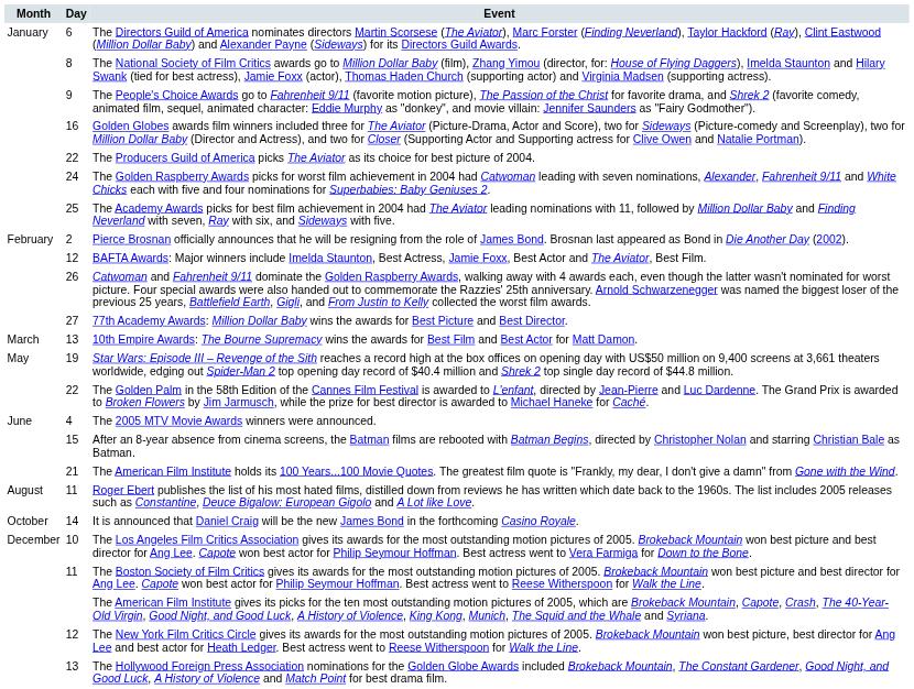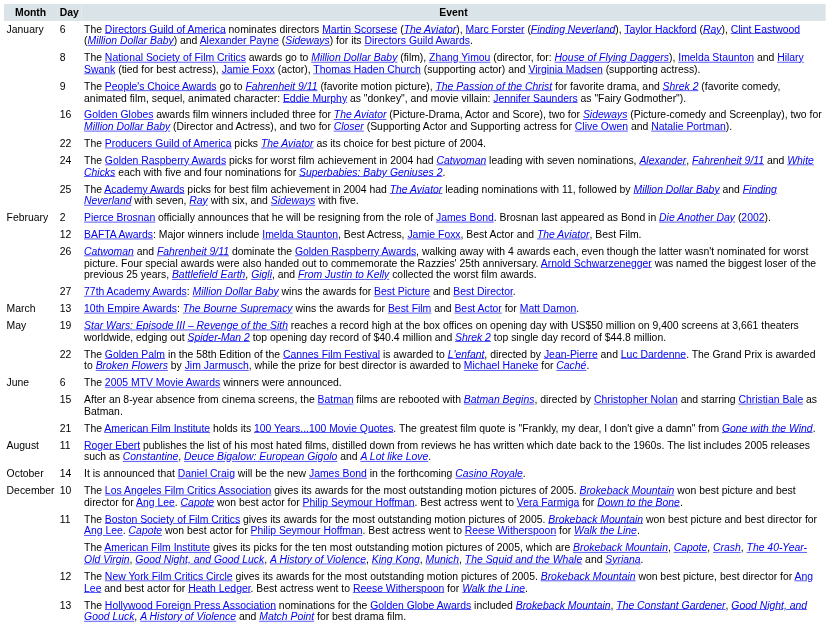 <table cellspacing="0" cellpadding="4" border="0">
 <tr style="background:#dae3e7; text-align:center;">
 <td><strong>Month</strong></td>
 <td><strong>Day</strong></td>
 <td><strong>Event</strong></td>
 </tr>
 <tr valign="top">
 <td rowspan="7">January</td>
 <td>6</td>
 <td>The <a href='#'>Directors Guild of America</a> nominates directors <a href='#'>Martin Scorsese</a> (<em><a href='#'>The Aviator</a></em>), <a href='#'>Marc Forster</a> (<em><a href='#'>Finding Neverland</a></em>), <a href='#'>Taylor Hackford</a> (<em><a href='#'>Ray</a></em>), <a href='#'>Clint Eastwood</a> (<em><a href='#'>Million Dollar Baby</a></em>) and <a href='#'>Alexander Payne</a> (<em><a href='#'>Sideways</a></em>) for its <a href='#'>Directors Guild Awards</a>.</td>
 </tr>
 <tr valign="top">
 <td>8</td>
 <td>The <a href='#'>National Society of Film Critics</a> awards go to <em><a href='#'>Million Dollar Baby</a></em> (film), <a href='#'>Zhang Yimou</a> (director, for: <em><a href='#'>House of Flying Daggers</a></em>), <a href='#'>Imelda Staunton</a> and <a href='#'>Hilary Swank</a> (tied for best actress), <a href='#'>Jamie Foxx</a> (actor), <a href='#'>Thomas Haden Church</a> (supporting actor) and <a href='#'>Virginia Madsen</a> (supporting actress).</td>
 </tr>
 <tr valign="top">
 <td>9</td>
 <td>The <a href='#'>People's Choice Awards</a> go to <em><a href='#'>Fahrenheit 9/11</a></em> (favorite motion picture), <em><a href='#'>The Passion of the Christ</a></em> for favorite drama, and <em><a href='#'>Shrek 2</a></em> (favorite comedy, animated film, sequel, animated character: <a href='#'>Eddie Murphy</a> as "donkey", and movie villain: <a href='#'>Jennifer Saunders</a> as "Fairy Godmother").</td>
 </tr>
 <tr valign="top">
 <td>16</td>
 <td><a href='#'>Golden Globes</a> awards film winners included three for <em><a href='#'>The Aviator</a></em> (Picture-Drama, Actor and Score), two for <em><a href='#'>Sideways</a></em> (Picture-comedy and Screenplay), two for <em><a href='#'>Million Dollar Baby</a></em> (Director and Actress), and two for <em><a href='#'>Closer</a></em> (Supporting Actor and Supporting actress for <a href='#'>Clive Owen</a> and <a href='#'>Natalie Portman</a>).</td>
 </tr>
 <tr valign="top">
 <td>22</td>
 <td>The <a href='#'>Producers Guild of America</a> picks <em><a href='#'>The Aviator</a></em> as its choice for best picture of 2004.</td>
 </tr>
 <tr valign="top">
 <td>24</td>
 <td>The <a href='#'>Golden Raspberry Awards</a> picks for worst film achievement in 2004 had <em><a href='#'>Catwoman</a></em> leading with seven nominations, <em><a href='#'>Alexander</a></em>, <em><a href='#'>Fahrenheit 9/11</a></em> and <em><a href='#'>White Chicks</a></em> each with five and four nominations for <em><a href='#'>Superbabies: Baby Geniuses 2</a></em>.</td>
 </tr>
 <tr valign="top">
 <td>25</td>
 <td>The <a href='#'>Academy Awards</a> picks for best film achievement in 2004 had <em><a href='#'>The Aviator</a></em> leading nominations with 11, followed by <em><a href='#'>Million Dollar Baby</a></em> and <em><a href='#'>Finding Neverland</a></em> with seven, <em><a href='#'>Ray</a></em> with six, and <em><a href='#'>Sideways</a></em> with five.</td>
 </tr>
 <tr valign="top">
 <td rowspan="4">February</td>
 <td>2</td>
 <td><a href='#'>Pierce Brosnan</a> officially announces that he will be resigning from the role of <a href='#'>James Bond</a>. Brosnan last appeared as Bond in <em><a href='#'>Die Another Day</a></em> (<a href='#'>2002</a>).</td>
 </tr>
 <tr valign="top">
 <td>12</td>
 <td><a href='#'>BAFTA Awards</a>: Major winners include <a href='#'>Imelda Staunton</a>, Best Actress, <a href='#'>Jamie Foxx</a>, Best Actor and <em><a href='#'>The Aviator</a></em>, Best Film.</td>
 </tr>
 <tr valign="top">
 <td>26</td>
 <td><em><a href='#'>Catwoman</a></em> and <em><a href='#'>Fahrenheit 9/11</a></em> dominate the <a href='#'>Golden Raspberry Awards</a>, walking away with 4 awards each, even though the latter wasn't nominated for worst picture. Four special awards were also handed out to commemorate the Razzies' 25th anniversary. <a href='#'>Arnold Schwarzenegger</a> was named the biggest loser of the previous 25 years, <em><a href='#'>Battlefield Earth</a></em>, <em><a href='#'>Gigli</a></em>, and <em><a href='#'>From Justin to Kelly</a></em> collected the worst film awards.</td>
 </tr>
 <tr valign="top">
 <td>27</td>
 <td><a href='#'>77th Academy Awards</a>: <em><a href='#'>Million Dollar Baby</a></em> wins the awards for <a href='#'>Best Picture</a> and <a href='#'>Best Director</a>.</td>
 </tr>
 <tr valign="top">
 <td>March</td>
 <td>13</td>
 <td><a href='#'>10th Empire Awards</a>: <em><a href='#'>The Bourne Supremacy</a></em> wins the awards for <a href='#'>Best Film</a> and <a href='#'>Best Actor</a> for <a href='#'>Matt Damon</a>.</td>
 </tr>
 <tr valign="top">
 <td rowspan="2">May</td>
 <td>19</td>
 <td><em><a href='#'>Star Wars: Episode III – Revenge of the Sith</a></em> reaches a record high at the box offices on opening day with US$50 million on 9,400 screens at 3,661 theaters worldwide, edging out <em><a href='#'>Spider-Man 2</a></em> top opening day record of $40.4 million and <em><a href='#'>Shrek 2</a></em> top single day record of $44.8 million.</td>
 </tr>
 <tr valign="top">
 <td>22</td>
 <td>The <a href='#'>Golden Palm</a> in the 58th Edition of the <a href='#'>Cannes Film Festival</a> is awarded to <em><a href='#'>L'enfant</a></em>, directed by <a href='#'>Jean-Pierre</a> and <a href='#'>Luc Dardenne</a>. The Grand Prix is awarded to <em><a href='#'>Broken Flowers</a></em> by <a href='#'>Jim Jarmusch</a>, while the prize for best director is awarded to <a href='#'>Michael Haneke</a> for <em><a href='#'>Caché</a></em>.</td>
 </tr>
 <tr valign="top">
 <td rowspan="3">June</td>
-<td>4</td>
+<td>6</td>
 <td>The <a href='#'>2005 MTV Movie Awards</a> winners were announced.</td>
 </tr>
 <tr valign="top">
 <td>15</td>
 <td>After an 8-year absence from cinema screens, the <a href='#'>Batman</a> films are rebooted with <em><a href='#'>Batman Begins</a></em>, directed by <a href='#'>Christopher Nolan</a> and starring <a href='#'>Christian Bale</a> as Batman.</td>
 </tr>
 <tr valign="top">
 <td>21</td>
 <td>The <a href='#'>American Film Institute</a> holds its <a href='#'>100 Years...100 Movie Quotes</a>. The greatest film quote is "Frankly, my dear, I don't give a damn" from <em><a href='#'>Gone with the Wind</a></em>.</td>
 </tr>
 <tr valign="top">
 <td>August</td>
 <td>11</td>
 <td><a href='#'>Roger Ebert</a> publishes the list of his most hated films, distilled down from reviews he has written which date back to the 1960s. The list includes 2005 releases such as <em><a href='#'>Constantine</a></em>, <em><a href='#'>Deuce Bigalow: European Gigolo</a></em> and <em><a href='#'>A Lot like Love</a></em>.</td>
 </tr>
 <tr valign="top">
 <td>October</td>
 <td>14</td>
 <td>It is announced that <a href='#'>Daniel Craig</a> will be the new <a href='#'>James Bond</a> in the forthcoming <em><a href='#'>Casino Royale</a></em>.</td>
 </tr>
 <tr valign="top">
 <td rowspan="5">December</td>
 <td>10</td>
 <td>The <a href='#'>Los Angeles Film Critics Association</a> gives its awards for the most outstanding motion pictures of 2005. <em><a href='#'>Brokeback Mountain</a></em> won best picture and best director for <a href='#'>Ang Lee</a>. <em><a href='#'>Capote</a></em> won best actor for <a href='#'>Philip Seymour Hoffman</a>. Best actress went to <a href='#'>Vera Farmiga</a> for <em><a href='#'>Down to the Bone</a></em>.</td>
 </tr>
 <tr valign="top">
 <td rowspan="2" style="vertical-align:top;">11</td>
 <td>The <a href='#'>Boston Society of Film Critics</a> gives its awards for the most outstanding motion pictures of 2005. <em><a href='#'>Brokeback Mountain</a></em> won best picture and best director for <a href='#'>Ang Lee</a>. <em><a href='#'>Capote</a></em> won best actor for <a href='#'>Philip Seymour Hoffman</a>. Best actress went to <a href='#'>Reese Witherspoon</a> for <em><a href='#'>Walk the Line</a></em>.</td>
 </tr>
 <tr valign="top">
 <td>The <a href='#'>American Film Institute</a> gives its picks for the ten most outstanding motion pictures of 2005, which are <em><a href='#'>Brokeback Mountain</a></em>, <em><a href='#'>Capote</a></em>, <em><a href='#'>Crash</a></em>, <em><a href='#'>The 40-Year-Old Virgin</a></em>, <em><a href='#'>Good Night, and Good Luck</a></em>, <em><a href='#'>A History of Violence</a></em>, <em><a href='#'>King Kong</a></em>, <em><a href='#'>Munich</a></em>, <em><a href='#'>The Squid and the Whale</a></em> and <em><a href='#'>Syriana</a></em>.</td>
 </tr>
 <tr valign="top">
 <td>12</td>
 <td>The <a href='#'>New York Film Critics Circle</a> gives its awards for the most outstanding motion pictures of 2005. <em><a href='#'>Brokeback Mountain</a></em> won best picture, best director for <a href='#'>Ang Lee</a> and best actor for <a href='#'>Heath Ledger</a>. Best actress went to <a href='#'>Reese Witherspoon</a> for <em><a href='#'>Walk the Line</a></em>.</td>
 </tr>
 <tr valign="top">
 <td>13</td>
 <td>The <a href='#'>Hollywood Foreign Press Association</a> nominations for the <a href='#'>Golden Globe Awards</a> included <em><a href='#'>Brokeback Mountain</a></em>, <em><a href='#'>The Constant Gardener</a></em>, <em><a href='#'>Good Night, and Good Luck</a></em>, <em><a href='#'>A History of Violence</a></em> and <em><a href='#'>Match Point</a></em> for best drama film.</td>
 </tr>
 </table>
